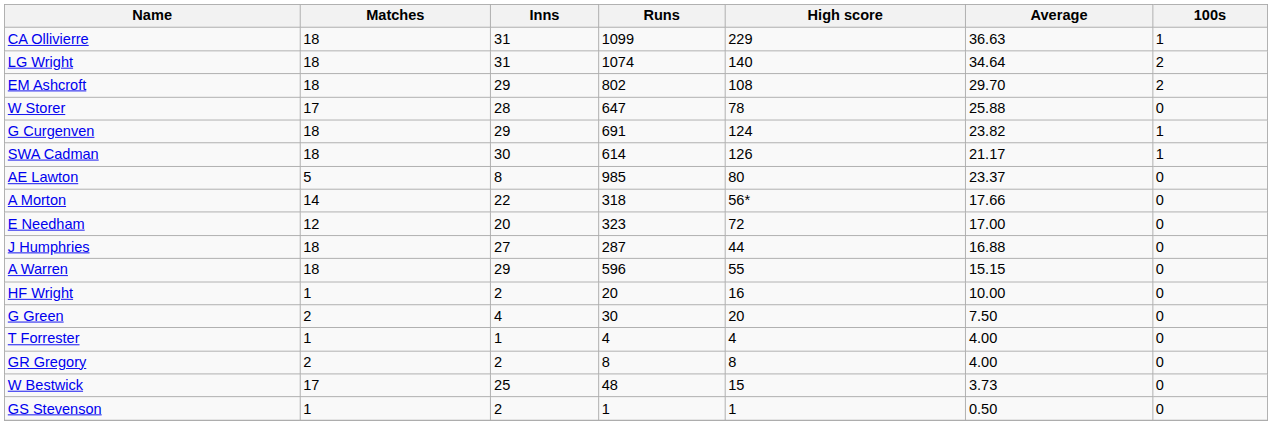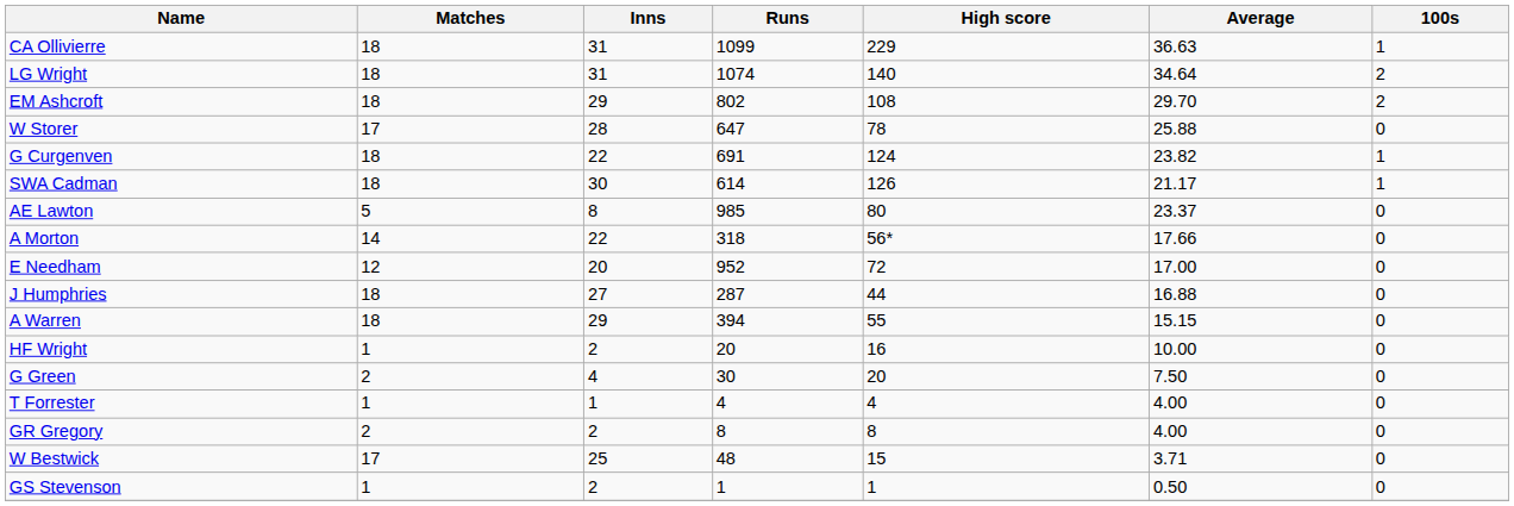 <table class="wikitable sortable" width="70%">
 <tr bgcolor="#efefef">
 <th>Name</th>
 <th>Matches</th>
 <th>Inns</th>
 <th>Runs</th>
 <th>High score</th>
 <th>Average</th>
 <th>100s</th>
 </tr>
 <tr>
 <td><a href='#'>CA Ollivierre</a></td>
 <td>18</td>
 <td>31</td>
 <td>1099</td>
 <td>229</td>
 <td>36.63</td>
 <td>1</td>
 </tr>
 <tr>
 <td><a href='#'>LG Wright</a></td>
 <td>18</td>
 <td>31</td>
 <td>1074</td>
 <td>140</td>
 <td>34.64</td>
 <td>2</td>
 </tr>
 <tr>
 <td><a href='#'>EM Ashcroft</a></td>
 <td>18</td>
 <td>29</td>
 <td>802</td>
 <td>108</td>
 <td>29.70</td>
 <td>2</td>
 </tr>
 <tr>
 <td><a href='#'>W Storer</a></td>
 <td>17</td>
 <td>28</td>
 <td>647</td>
 <td>78</td>
 <td>25.88</td>
 <td>0</td>
 </tr>
 <tr>
 <td><a href='#'>G Curgenven</a></td>
 <td>18</td>
-<td>29</td>
+<td>22</td>
 <td>691</td>
 <td>124</td>
 <td>23.82</td>
 <td>1</td>
 </tr>
 <tr>
 <td><a href='#'>SWA Cadman</a></td>
 <td>18</td>
 <td>30</td>
 <td>614</td>
 <td>126</td>
 <td>21.17</td>
 <td>1</td>
 </tr>
 <tr>
 <td><a href='#'>AE Lawton</a></td>
 <td>5</td>
 <td>8</td>
 <td>985</td>
 <td>80</td>
 <td>23.37</td>
 <td>0</td>
 </tr>
 <tr>
 <td><a href='#'>A Morton</a></td>
 <td>14</td>
 <td>22</td>
 <td>318</td>
 <td>56*</td>
 <td>17.66</td>
 <td>0</td>
 </tr>
 <tr>
 <td><a href='#'>E Needham</a></td>
 <td>12</td>
 <td>20</td>
-<td>323</td>
+<td>952</td>
 <td>72</td>
 <td>17.00</td>
 <td>0</td>
 </tr>
 <tr>
 <td><a href='#'>J Humphries</a></td>
 <td>18</td>
 <td>27</td>
 <td>287</td>
 <td>44</td>
 <td>16.88</td>
 <td>0</td>
 </tr>
 <tr>
 <td><a href='#'>A Warren</a></td>
 <td>18</td>
 <td>29</td>
-<td>596</td>
+<td>394</td>
 <td>55</td>
 <td>15.15</td>
 <td>0</td>
 </tr>
 <tr>
 <td><a href='#'>HF Wright</a></td>
 <td>1</td>
 <td>2</td>
 <td>20</td>
 <td>16</td>
 <td>10.00</td>
 <td>0</td>
 </tr>
 <tr>
 <td><a href='#'>G Green</a></td>
 <td>2</td>
 <td>4</td>
 <td>30</td>
 <td>20</td>
 <td>7.50</td>
 <td>0</td>
 </tr>
 <tr>
 <td><a href='#'>T Forrester</a></td>
 <td>1</td>
 <td>1</td>
 <td>4</td>
 <td>4</td>
 <td>4.00</td>
 <td>0</td>
 </tr>
 <tr>
 <td><a href='#'>GR Gregory</a></td>
 <td>2</td>
 <td>2</td>
 <td>8</td>
 <td>8</td>
 <td>4.00</td>
 <td>0</td>
 </tr>
 <tr>
 <td><a href='#'>W Bestwick</a></td>
 <td>17</td>
 <td>25</td>
 <td>48</td>
 <td>15</td>
-<td>3.73</td>
+<td>3.71</td>
 <td>0</td>
 </tr>
 <tr>
 <td><a href='#'>GS Stevenson</a></td>
 <td>1</td>
 <td>2</td>
 <td>1</td>
 <td>1</td>
 <td>0.50</td>
 <td>0 </td>
 </tr>
 <tr>
 </tr>
 </table>
